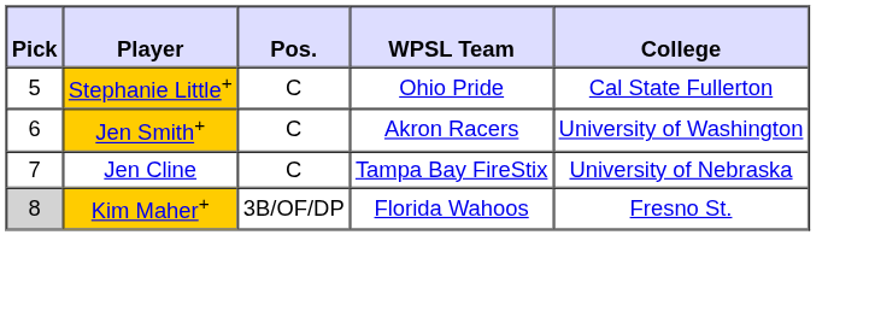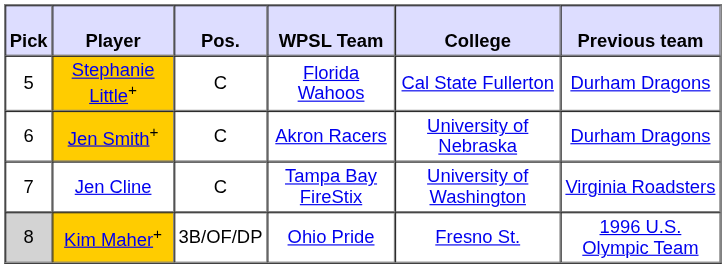 <table style="text-align: center" border="1" cellpadding="3" cellspacing="0">
 <tr>
 <th style="background:#ddf;"><br>Pick</th>
 <th style="background:#ddf;"><br>Player</th>
 <th style="background:#ddf;"><br>Pos.</th>
 <th style="background:#ddf;"><br>WPSL Team</th>
 <th style="background:#ddf;"><br>College</th>
+<th style="background:#ddf;"><br>Previous team</th>
 </tr>
 <tr>
 <td>5</td>
 <td style="background:#FFCC00;"><a href='#'>Stephanie Little</a><sup>+</sup></td>
 <td>C</td>
-<td><a href='#'>Ohio Pride</a></td>
+<td><a href='#'>Florida Wahoos</a></td>
 <td><a href='#'>Cal State Fullerton</a></td>
+<td><a href='#'>Durham Dragons</a></td>
 </tr>
 <tr>
 <td>6</td>
 <td style="background:#FFCC00;"><a href='#'>Jen Smith</a><sup>+</sup></td>
 <td>C</td>
 <td><a href='#'>Akron Racers</a></td>
-<td><a href='#'>University of Washington</a></td>
+<td><a href='#'>University of Nebraska</a></td>
+<td><a href='#'>Durham Dragons</a></td>
 </tr>
 <tr>
 <td>7</td>
 <td><a href='#'>Jen Cline</a></td>
 <td>C</td>
 <td><a href='#'>Tampa Bay FireStix</a></td>
-<td><a href='#'>University of Nebraska</a></td>
+<td><a href='#'>University of Washington</a></td>
+<td><a href='#'>Virginia Roadsters</a></td>
 </tr>
 <tr>
 <td style="background: lightgrey;">8</td>
 <td style="background:#FFCC00;"><a href='#'>Kim Maher</a><sup>+</sup></td>
 <td>3B/OF/DP</td>
-<td><a href='#'>Florida Wahoos</a></td>
+<td><a href='#'>Ohio Pride</a></td>
 <td><a href='#'>Fresno St.</a></td>
+<td><a href='#'>1996 U.S. Olympic Team</a></td>
 </tr>
 </table>
